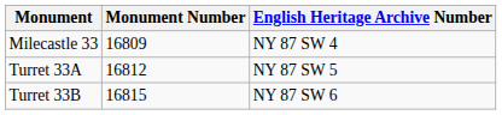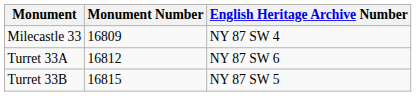 <table class="wikitable">
 <tr>
 <th>Monument</th>
 <th>Monument Number</th>
 <th><a href='#'>English Heritage Archive</a> Number</th>
 </tr>
 <tr>
 <td>Milecastle 33</td>
 <td>16809</td>
 <td>NY 87 SW 4</td>
 </tr>
 <tr>
 <td>Turret 33A</td>
 <td>16812</td>
-<td>NY 87 SW 5</td>
+<td>NY 87 SW 6</td>
 </tr>
 <tr>
 <td>Turret 33B</td>
 <td>16815</td>
-<td>NY 87 SW 6</td>
+<td>NY 87 SW 5</td>
 </tr>
 </table>
